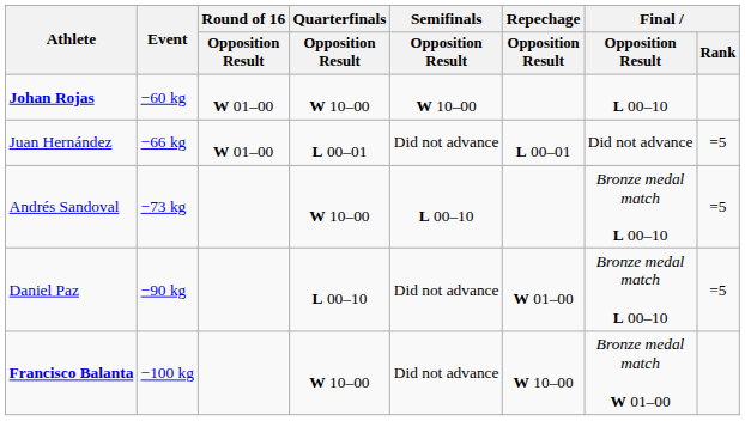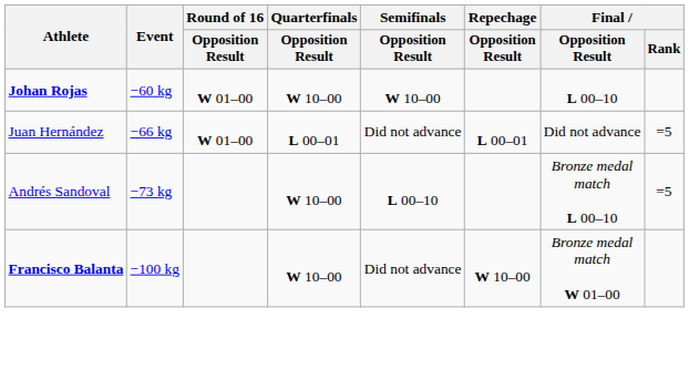 <table class="wikitable" style="font-size:90%">
 <tr>
 <th rowspan=2>Athlete</th>
 <th rowspan=2>Event</th>
 <th>Round of 16</th>
 <th>Quarterfinals</th>
 <th>Semifinals</th>
 <th>Repechage</th>
 <th colspan=2>Final / </th>
 </tr>
 <tr style="font-size:95%">
 <th>Opposition<br>Result</th>
 <th>Opposition<br>Result</th>
 <th>Opposition<br>Result</th>
 <th>Opposition<br>Result</th>
 <th>Opposition<br>Result</th>
 <th>Rank</th>
 </tr>
 <tr align=center>
 <td align=left><strong><a href='#'>Johan Rojas</a></strong></td>
 <td align=left><a href='#'>−60 kg</a></td>
 <td><br><strong>W</strong> 01–00</td>
 <td><br><strong>W</strong> 10–00</td>
 <td><br><strong>W</strong> 10–00</td>
 <td></td>
 <td><br><strong>L</strong> 00–10</td>
 <td></td>
 </tr>
 <tr align=center>
 <td align=left><a href='#'>Juan Hernández</a></td>
 <td align=left><a href='#'>−66 kg</a></td>
 <td><br><strong>W</strong> 01–00</td>
 <td><br><strong>L</strong> 00–01</td>
 <td>Did not advance</td>
 <td><br><strong>L</strong> 00–01</td>
 <td>Did not advance</td>
 <td>=5</td>
 </tr>
 <tr align=center>
 <td align=left><a href='#'>Andrés Sandoval</a></td>
 <td align=left><a href='#'>−73 kg</a></td>
 <td></td>
 <td><br><strong>W</strong> 10–00</td>
 <td><br><strong>L</strong> 00–10</td>
 <td></td>
 <td><em>Bronze medal<br>match</em><br><br><strong>L</strong> 00–10</td>
 <td>=5</td>
 </tr>
 <tr align=center>
-<td align=left><a href='#'>Daniel Paz</a></td>
-<td align=left><a href='#'>−90 kg</a></td>
-<td></td>
-<td><br><strong>L</strong> 00–10</td>
-<td>Did not advance</td>
-<td><br><strong>W</strong> 01–00</td>
-<td><em>Bronze medal<br>match</em><br><br><strong>L</strong> 00–10</td>
-<td>=5</td>
-</tr>
-<tr align=center>
 <td align=left><strong><a href='#'>Francisco Balanta</a></strong></td>
 <td align=left><a href='#'>−100 kg</a></td>
 <td></td>
 <td><br><strong>W</strong> 10–00</td>
 <td>Did not advance</td>
 <td><br><strong>W</strong> 10–00</td>
 <td><em>Bronze medal<br>match</em><br><br><strong>W</strong> 01–00</td>
 <td></td>
 </tr>
 </table>
